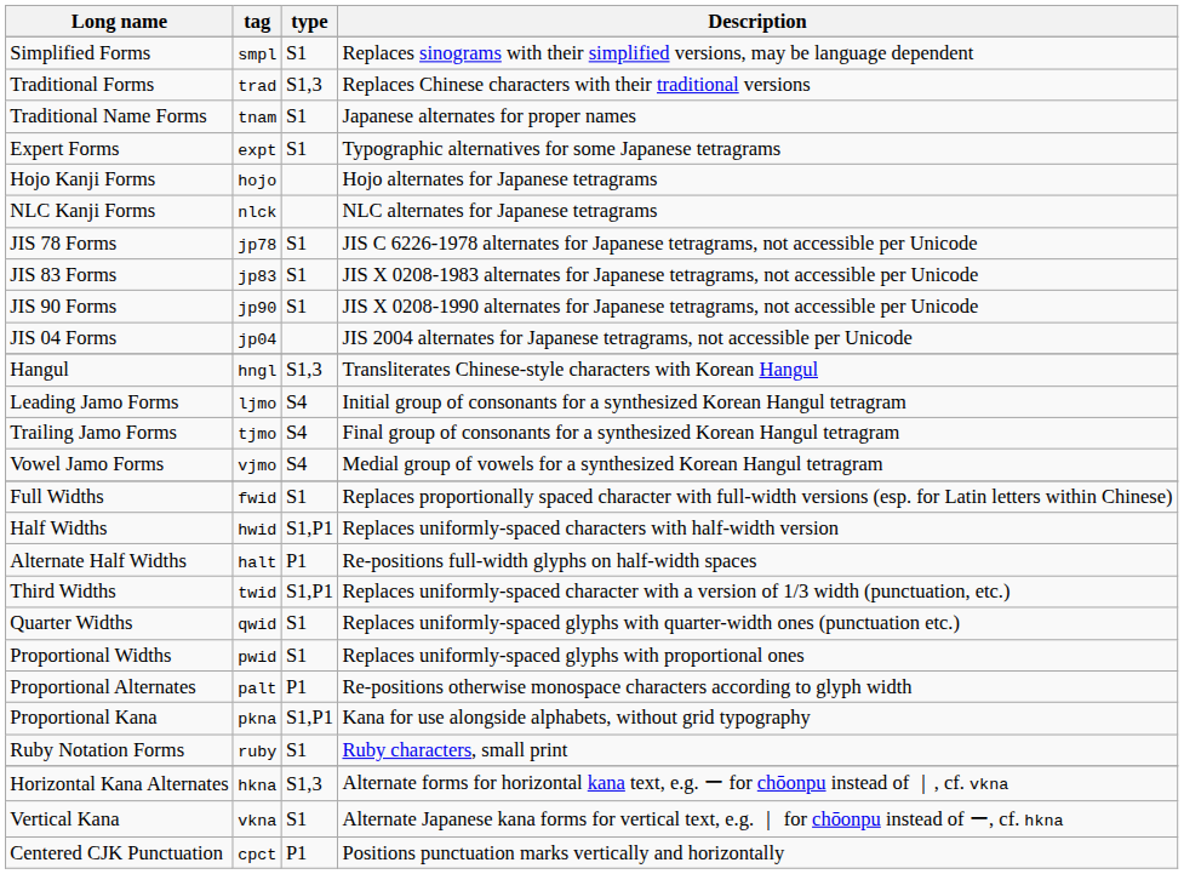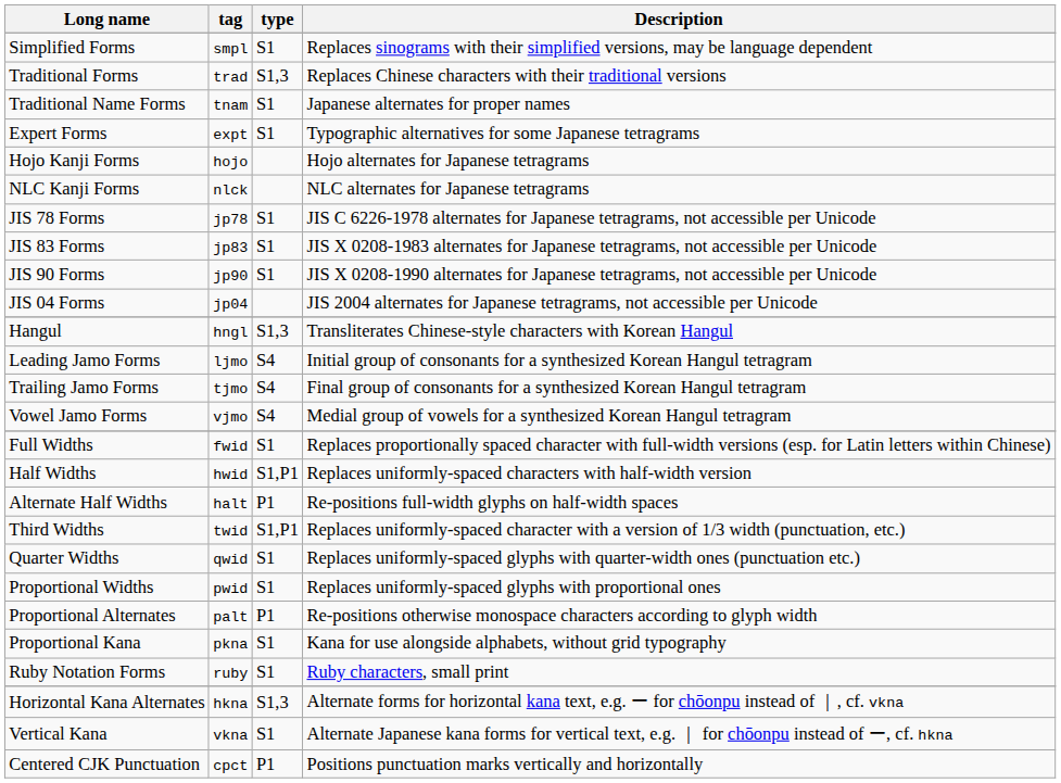 <table class="wikitable sortable">
 <tr>
 <th>Long name</th>
 <th>tag</th>
 <th>type</th>
 <th class="unsortable">Description</th>
 </tr>
 <tr>
 </tr>
 <tr>
 <td>Simplified Forms</td>
 <td><code>smpl</code></td>
 <td>S1</td>
 <td>Replaces <a href='#'>sinograms</a> with their <a href='#'>simplified</a> versions, may be language dependent</td>
 </tr>
 <tr>
 <td>Traditional Forms</td>
 <td><code>trad</code></td>
 <td>S1,3</td>
 <td>Replaces Chinese characters with their <a href='#'>traditional</a> versions</td>
 </tr>
 <tr>
 <td>Traditional Name Forms</td>
 <td><code>tnam</code></td>
 <td>S1</td>
 <td>Japanese alternates for proper names</td>
 </tr>
 <tr>
 <td>Expert Forms</td>
 <td><code>expt</code></td>
 <td>S1</td>
 <td>Typographic alternatives for some Japanese tetragrams</td>
 </tr>
 <tr>
 <td>Hojo Kanji Forms</td>
 <td><code>hojo</code></td>
 <td></td>
 <td>Hojo alternates for Japanese tetragrams</td>
 </tr>
 <tr>
 <td>NLC Kanji Forms</td>
 <td><code>nlck</code></td>
 <td></td>
 <td>NLC alternates for Japanese tetragrams</td>
 </tr>
 <tr>
 <td>JIS 78 Forms</td>
 <td><code>jp78</code></td>
 <td>S1</td>
 <td>JIS C 6226-1978 alternates for Japanese tetragrams, not accessible per Unicode</td>
 </tr>
 <tr>
 <td>JIS 83 Forms</td>
 <td><code>jp83</code></td>
 <td>S1</td>
 <td>JIS X 0208-1983 alternates for Japanese tetragrams, not accessible per Unicode</td>
 </tr>
 <tr>
 <td>JIS 90 Forms</td>
 <td><code>jp90</code></td>
 <td>S1</td>
 <td>JIS X 0208-1990 alternates for Japanese tetragrams, not accessible per Unicode</td>
 </tr>
 <tr>
 <td>JIS 04 Forms</td>
 <td><code>jp04</code></td>
 <td></td>
 <td>JIS 2004 alternates for Japanese tetragrams, not accessible per Unicode</td>
 </tr>
 <tr>
 </tr>
 <tr>
 <td>Hangul</td>
 <td><code>hngl</code></td>
 <td>S1,3</td>
 <td>Transliterates Chinese-style characters with Korean <a href='#'>Hangul</a></td>
 </tr>
 <tr>
 <td>Leading Jamo Forms</td>
 <td><code>ljmo</code></td>
 <td>S4</td>
 <td>Initial group of consonants for a synthesized Korean Hangul tetragram</td>
 </tr>
 <tr>
 <td>Trailing Jamo Forms</td>
 <td><code>tjmo</code></td>
 <td>S4</td>
 <td>Final group of consonants for a synthesized Korean Hangul tetragram</td>
 </tr>
 <tr>
 <td>Vowel Jamo Forms</td>
 <td><code>vjmo</code></td>
 <td>S4</td>
 <td>Medial group of vowels for a synthesized Korean Hangul tetragram</td>
 </tr>
 <tr>
 </tr>
 <tr>
 <td>Full Widths</td>
 <td><code>fwid</code></td>
 <td>S1</td>
 <td>Replaces proportionally spaced character with full-width versions (esp. for Latin letters within Chinese)</td>
 </tr>
 <tr>
 <td>Half Widths</td>
 <td><code>hwid</code></td>
 <td>S1,P1</td>
 <td>Replaces uniformly-spaced characters with half-width version</td>
 </tr>
 <tr>
 <td>Alternate Half Widths</td>
 <td><code>halt</code></td>
 <td>P1</td>
 <td>Re-positions full-width glyphs on half-width spaces</td>
 </tr>
 <tr>
 <td>Third Widths</td>
 <td><code>twid</code></td>
 <td>S1,P1</td>
 <td>Replaces uniformly-spaced character with a version of 1/3 width (punctuation, etc.)</td>
 </tr>
 <tr>
 <td>Quarter Widths</td>
 <td><code>qwid</code></td>
 <td>S1</td>
 <td>Replaces uniformly-spaced glyphs with quarter-width ones (punctuation etc.)</td>
 </tr>
 <tr>
 <td>Proportional Widths</td>
 <td><code>pwid</code></td>
 <td>S1</td>
 <td>Replaces uniformly-spaced glyphs with proportional ones</td>
 </tr>
 <tr>
 <td>Proportional Alternates</td>
 <td><code>palt</code></td>
 <td>P1</td>
 <td>Re-positions otherwise monospace characters according to glyph width</td>
 </tr>
 <tr>
 <td>Proportional Kana</td>
 <td><code>pkna</code></td>
-<td>S1,P1</td>
+<td>S1</td>
 <td>Kana for use alongside alphabets, without grid typography</td>
 </tr>
 <tr>
 <td>Ruby Notation Forms</td>
 <td><code>ruby</code></td>
 <td>S1</td>
 <td><a href='#'>Ruby characters</a>, small print</td>
 </tr>
 <tr>
 </tr>
 <tr>
 <td>Horizontal Kana Alternates</td>
 <td><code>hkna</code></td>
 <td>S1,3</td>
 <td>Alternate forms for horizontal <a href='#'>kana</a> text, e.g. ー for <a href='#'>chōonpu</a> instead of ｜, cf. <code>vkna</code></td>
 </tr>
 <tr>
 <td>Vertical Kana</td>
 <td><code>vkna</code></td>
 <td>S1</td>
 <td>Alternate Japanese kana forms for vertical text, e.g. ｜ for <a href='#'>chōonpu</a> instead of ー, cf. <code>hkna</code></td>
 </tr>
 <tr>
 <td>Centered CJK Punctuation</td>
 <td><code>cpct</code></td>
 <td>P1</td>
 <td>Positions punctuation marks vertically and horizontally</td>
 </tr>
 </table>
